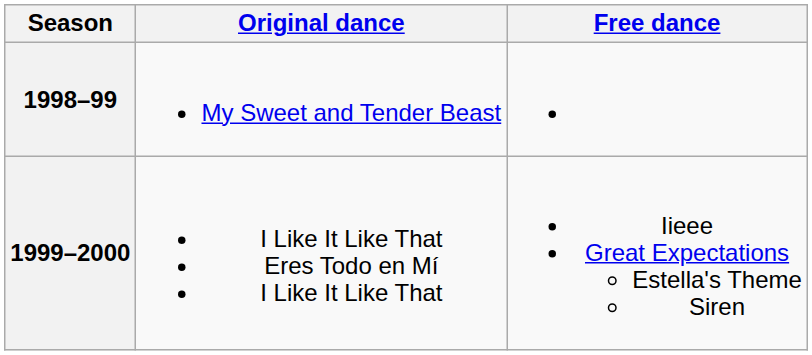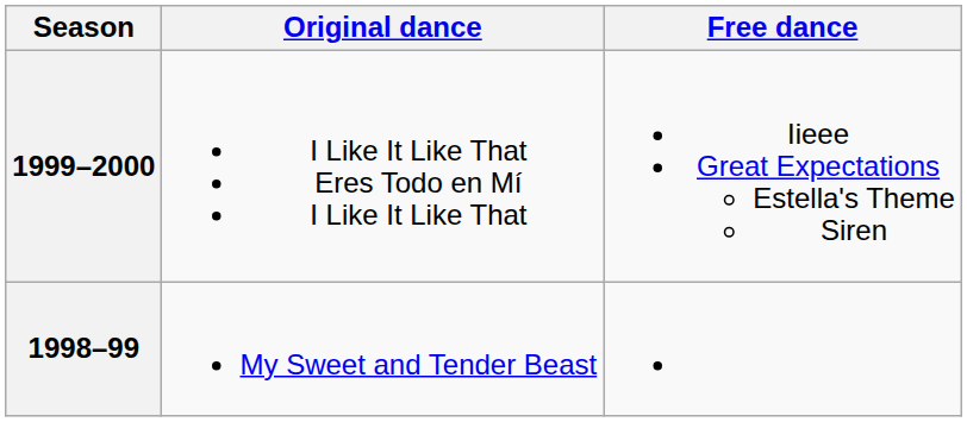 <table class=wikitable style=text-align:center>
 <tr>
 <th>Season</th>
 <th><a href='#'>Original dance</a></th>
 <th><a href='#'>Free dance</a></th>
 </tr>
 <tr>
+<th>1999–2000 <br> </th>
+<td><br><ul><li>I Like It Like That</li><li>Eres Todo en Mí</li><li>I Like It Like That</li></ul></td>
+<td><br><ul><li>Iieee <br></li><li><a href='#'>Great Expectations</a><ul><li>Estella's Theme <br></li><li>Siren <br></li></ul></li></ul></td>
+</tr>
+<tr>
 <th>1998–99</th>
 <td><br><ul><li><a href='#'>My Sweet and Tender Beast</a> <br></li></ul></td>
 <td><br><ul><li></li></ul></td>
 </tr>
-<tr>
-<th>1999–2000 <br> </th>
-<td><br><ul><li>I Like It Like That</li><li>Eres Todo en Mí</li><li>I Like It Like That</li></ul></td>
-<td><br><ul><li>Iieee <br></li><li><a href='#'>Great Expectations</a><ul><li>Estella's Theme <br></li><li>Siren <br></li></ul></li></ul></td>
-</tr>
 </table>
